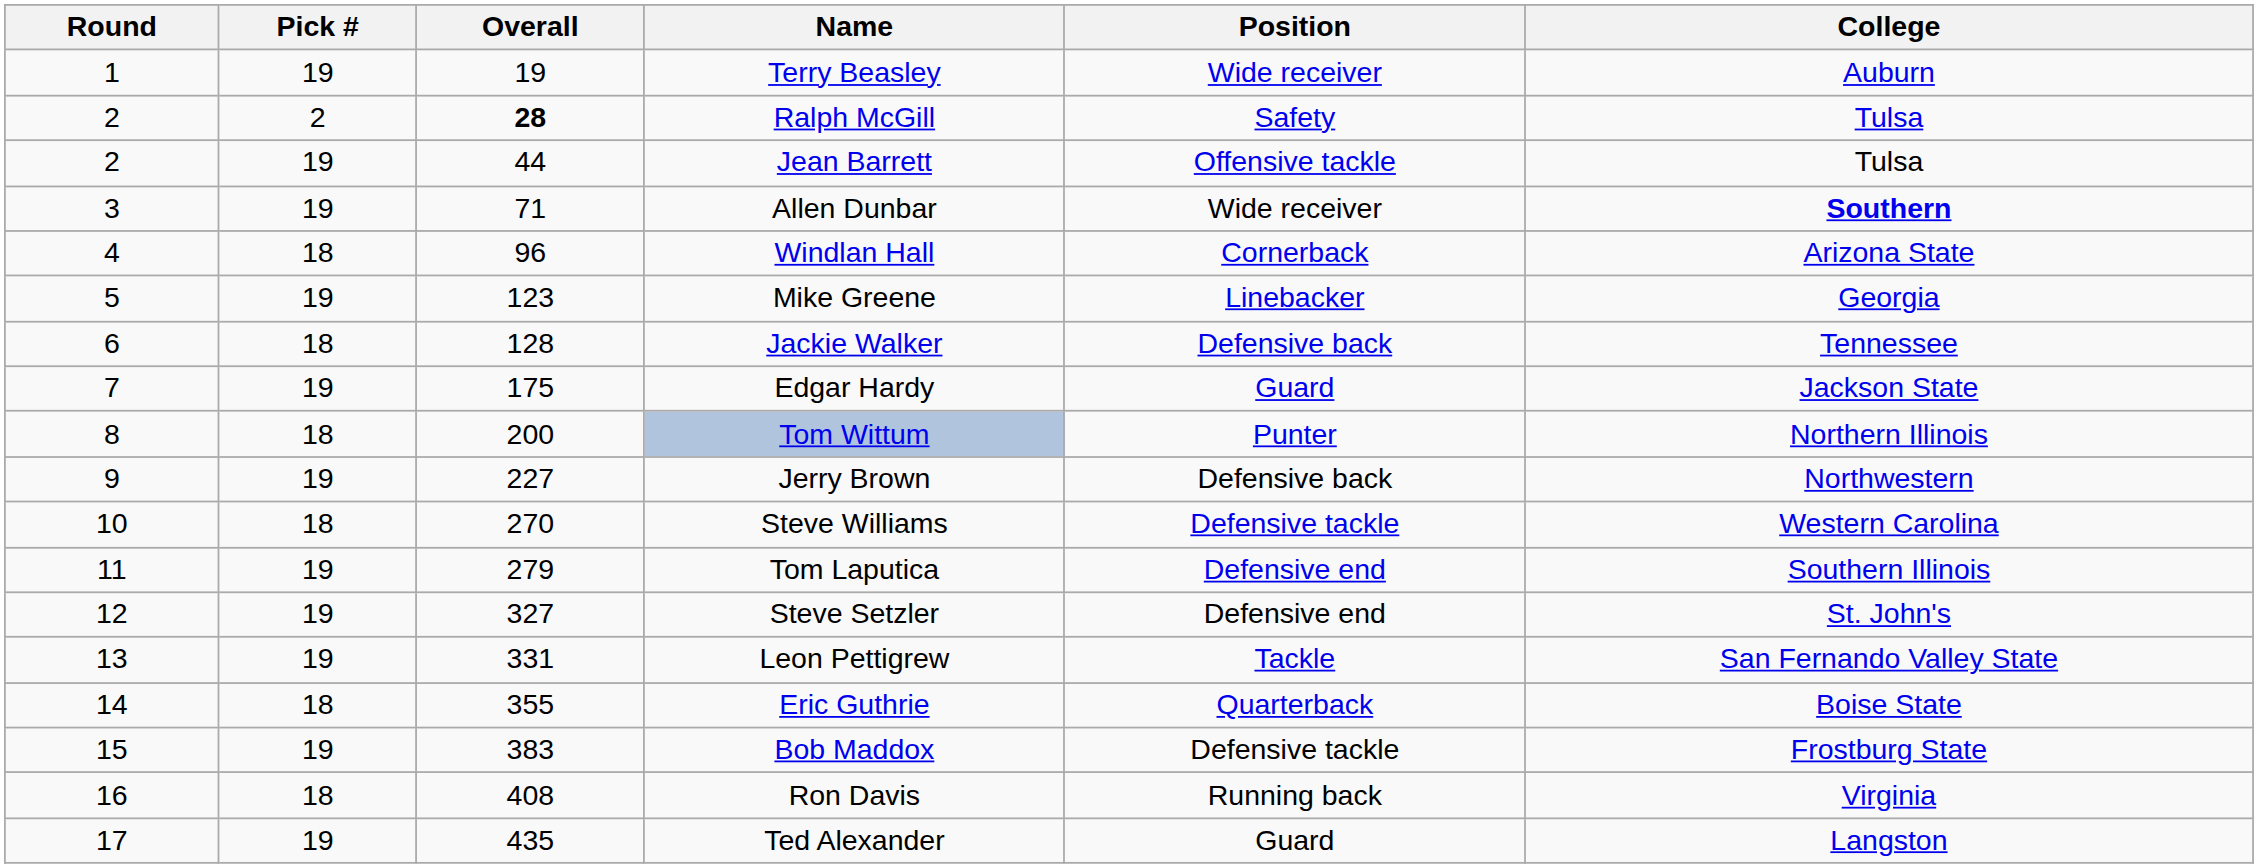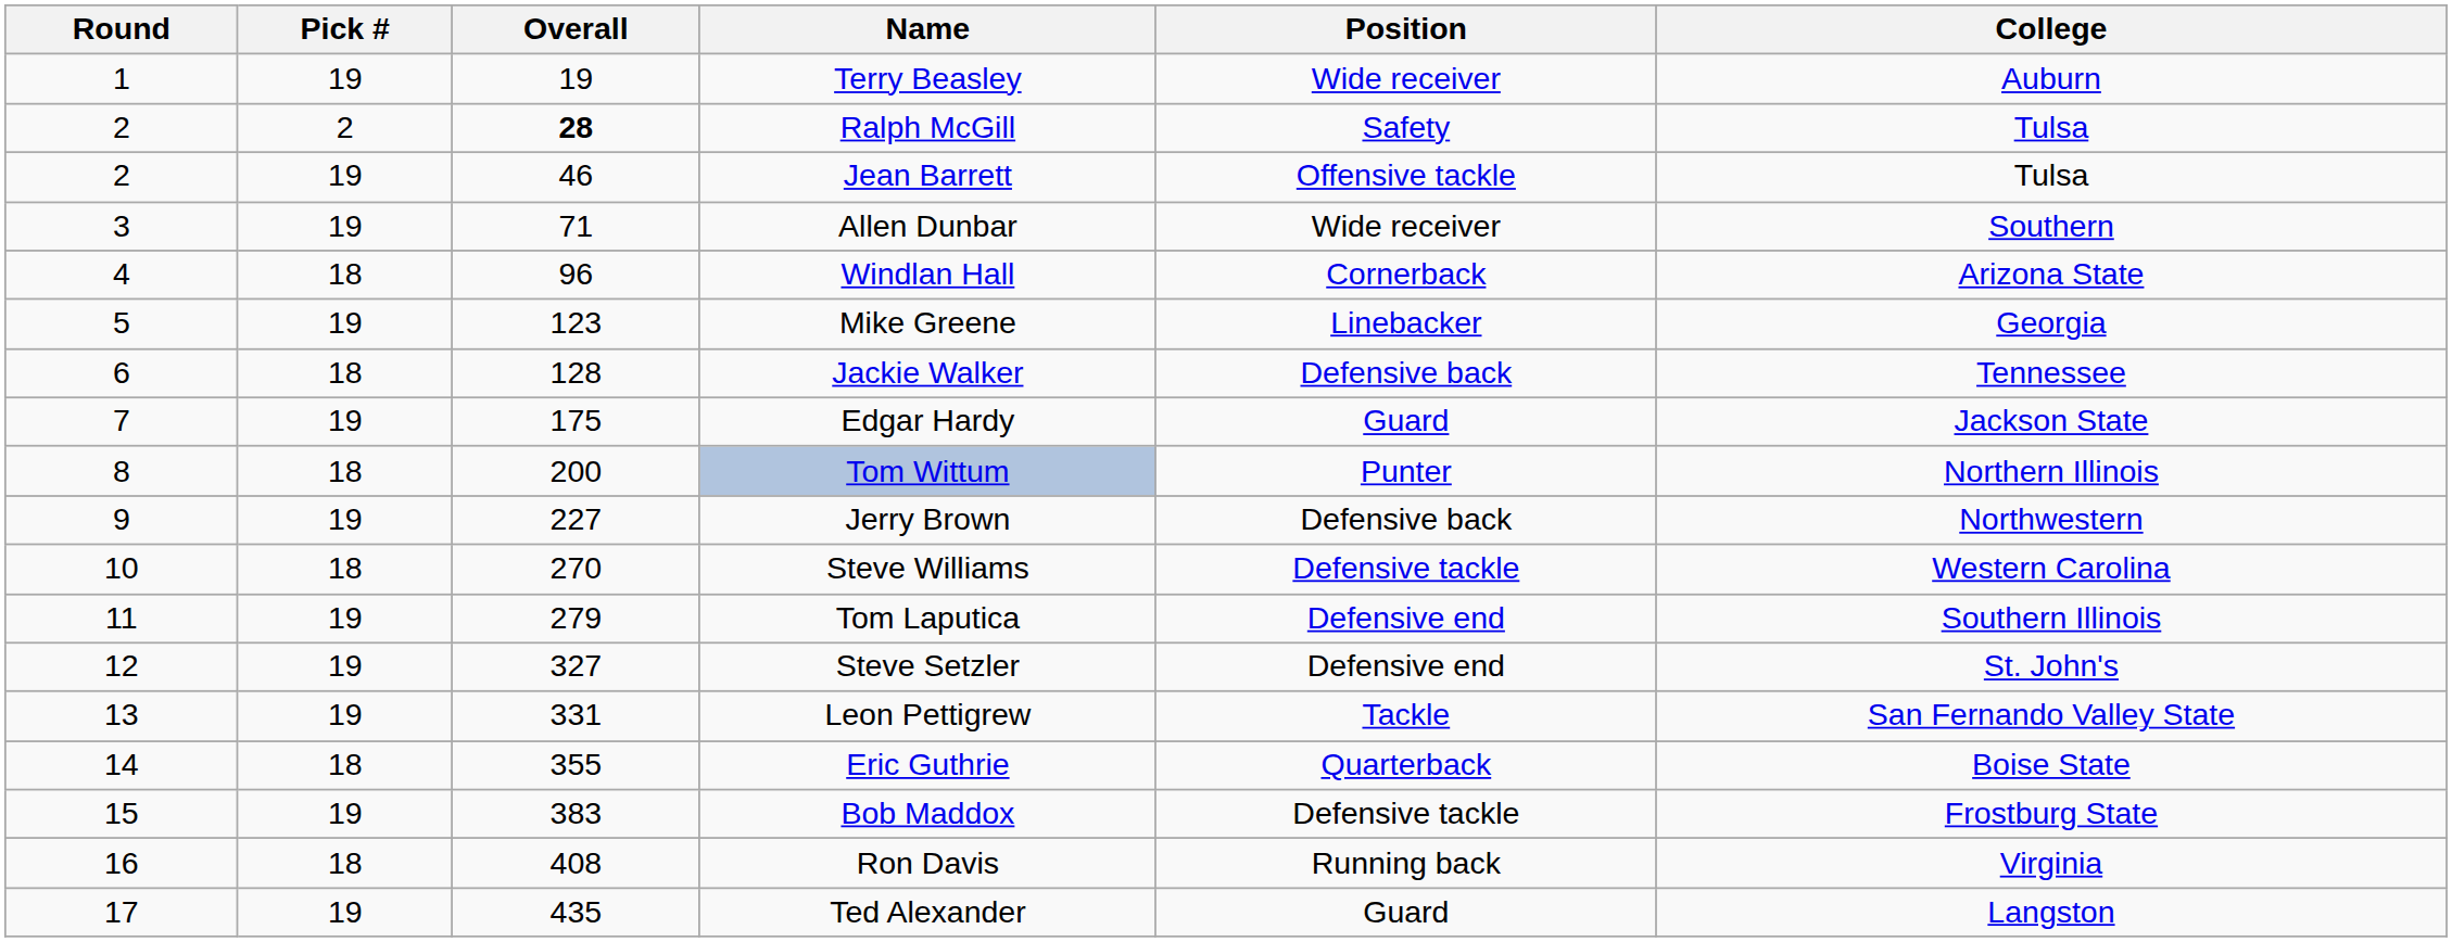 <table class="wikitable sortable sortable" style="width: 100%; text-align:center">
 <tr>
 <th>Round</th>
 <th>Pick #</th>
 <th>Overall</th>
 <th>Name</th>
 <th>Position</th>
 <th>College</th>
 </tr>
 <tr>
 <td>1</td>
 <td>19</td>
 <td>19</td>
 <td><a href='#'>Terry Beasley</a></td>
 <td><a href='#'>Wide receiver</a></td>
 <td><a href='#'>Auburn</a></td>
 </tr>
 <tr>
 <td>2</td>
 <td>2</td>
 <td><strong>28</strong></td>
 <td><a href='#'>Ralph McGill</a></td>
 <td><a href='#'>Safety</a></td>
 <td><a href='#'>Tulsa</a></td>
 </tr>
 <tr>
 <td>2</td>
 <td>19</td>
-<td>44</td>
+<td>46</td>
 <td><a href='#'>Jean Barrett</a></td>
 <td><a href='#'>Offensive tackle</a></td>
 <td>Tulsa</td>
 </tr>
 <tr>
 <td>3</td>
 <td>19</td>
 <td>71</td>
 <td>Allen Dunbar</td>
 <td>Wide receiver</td>
-<td><strong><a href='#'>Southern</a></strong></td>
+<td><a href='#'>Southern</a></td>
 </tr>
 <tr>
 <td>4</td>
 <td>18</td>
 <td>96</td>
 <td><a href='#'>Windlan Hall</a></td>
 <td><a href='#'>Cornerback</a></td>
 <td><a href='#'>Arizona State</a></td>
 </tr>
 <tr>
 <td>5</td>
 <td>19</td>
 <td>123</td>
 <td>Mike Greene</td>
 <td><a href='#'>Linebacker</a></td>
 <td><a href='#'>Georgia</a></td>
 </tr>
 <tr>
 <td>6</td>
 <td>18</td>
 <td>128</td>
 <td><a href='#'>Jackie Walker</a></td>
 <td><a href='#'>Defensive back</a></td>
 <td><a href='#'>Tennessee</a></td>
 </tr>
 <tr>
 <td>7</td>
 <td>19</td>
 <td>175</td>
 <td>Edgar Hardy</td>
 <td><a href='#'>Guard</a></td>
 <td><a href='#'>Jackson State</a></td>
 </tr>
 <tr>
 <td>8</td>
 <td>18</td>
 <td>200</td>
 <td bgcolor=lightsteelblue><a href='#'>Tom Wittum</a></td>
 <td><a href='#'>Punter</a></td>
 <td><a href='#'>Northern Illinois</a></td>
 </tr>
 <tr>
 <td>9</td>
 <td>19</td>
 <td>227</td>
 <td>Jerry Brown</td>
 <td>Defensive back</td>
 <td><a href='#'>Northwestern</a></td>
 </tr>
 <tr>
 <td>10</td>
 <td>18</td>
 <td>270</td>
 <td>Steve Williams</td>
 <td><a href='#'>Defensive tackle</a></td>
 <td><a href='#'>Western Carolina</a></td>
 </tr>
 <tr>
 <td>11</td>
 <td>19</td>
 <td>279</td>
 <td>Tom Laputica</td>
 <td><a href='#'>Defensive end</a></td>
 <td><a href='#'>Southern Illinois</a></td>
 </tr>
 <tr>
 <td>12</td>
 <td>19</td>
 <td>327</td>
 <td>Steve Setzler</td>
 <td>Defensive end</td>
 <td><a href='#'>St. John's</a></td>
 </tr>
 <tr>
 <td>13</td>
 <td>19</td>
 <td>331</td>
 <td>Leon Pettigrew</td>
 <td><a href='#'>Tackle</a></td>
 <td><a href='#'>San Fernando Valley State</a></td>
 </tr>
 <tr>
 <td>14</td>
 <td>18</td>
 <td>355</td>
 <td><a href='#'>Eric Guthrie</a></td>
 <td><a href='#'>Quarterback</a></td>
 <td><a href='#'>Boise State</a></td>
 </tr>
 <tr>
 <td>15</td>
 <td>19</td>
 <td>383</td>
 <td><a href='#'>Bob Maddox</a></td>
 <td>Defensive tackle</td>
 <td><a href='#'>Frostburg State</a></td>
 </tr>
 <tr>
 <td>16</td>
 <td>18</td>
 <td>408</td>
 <td>Ron Davis</td>
 <td>Running back</td>
 <td><a href='#'>Virginia</a></td>
 </tr>
 <tr>
 <td>17</td>
 <td>19</td>
 <td>435</td>
 <td>Ted Alexander</td>
 <td>Guard</td>
 <td><a href='#'>Langston</a></td>
 </tr>
 </table>
